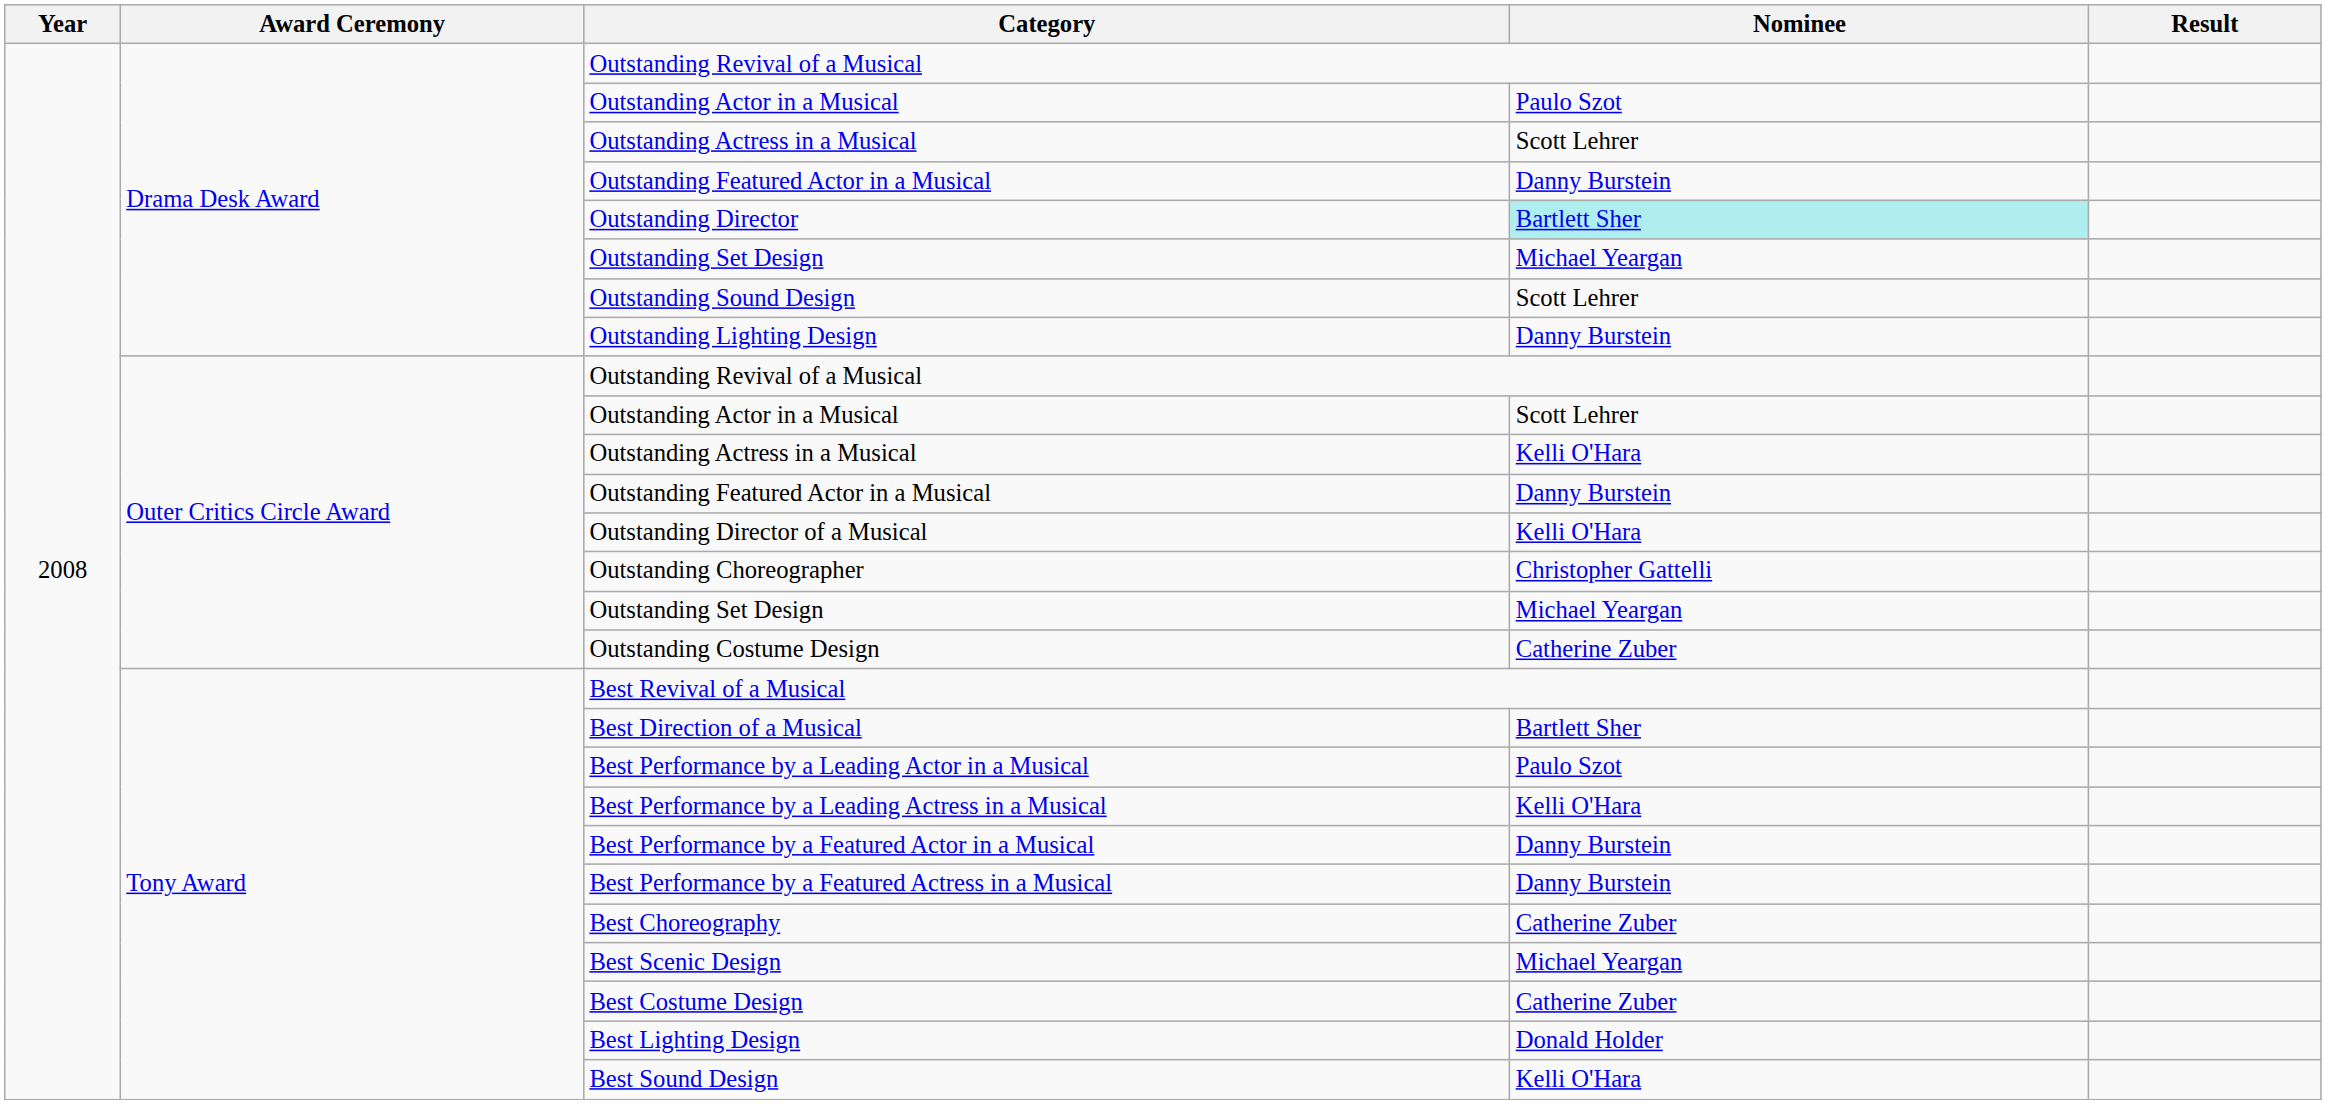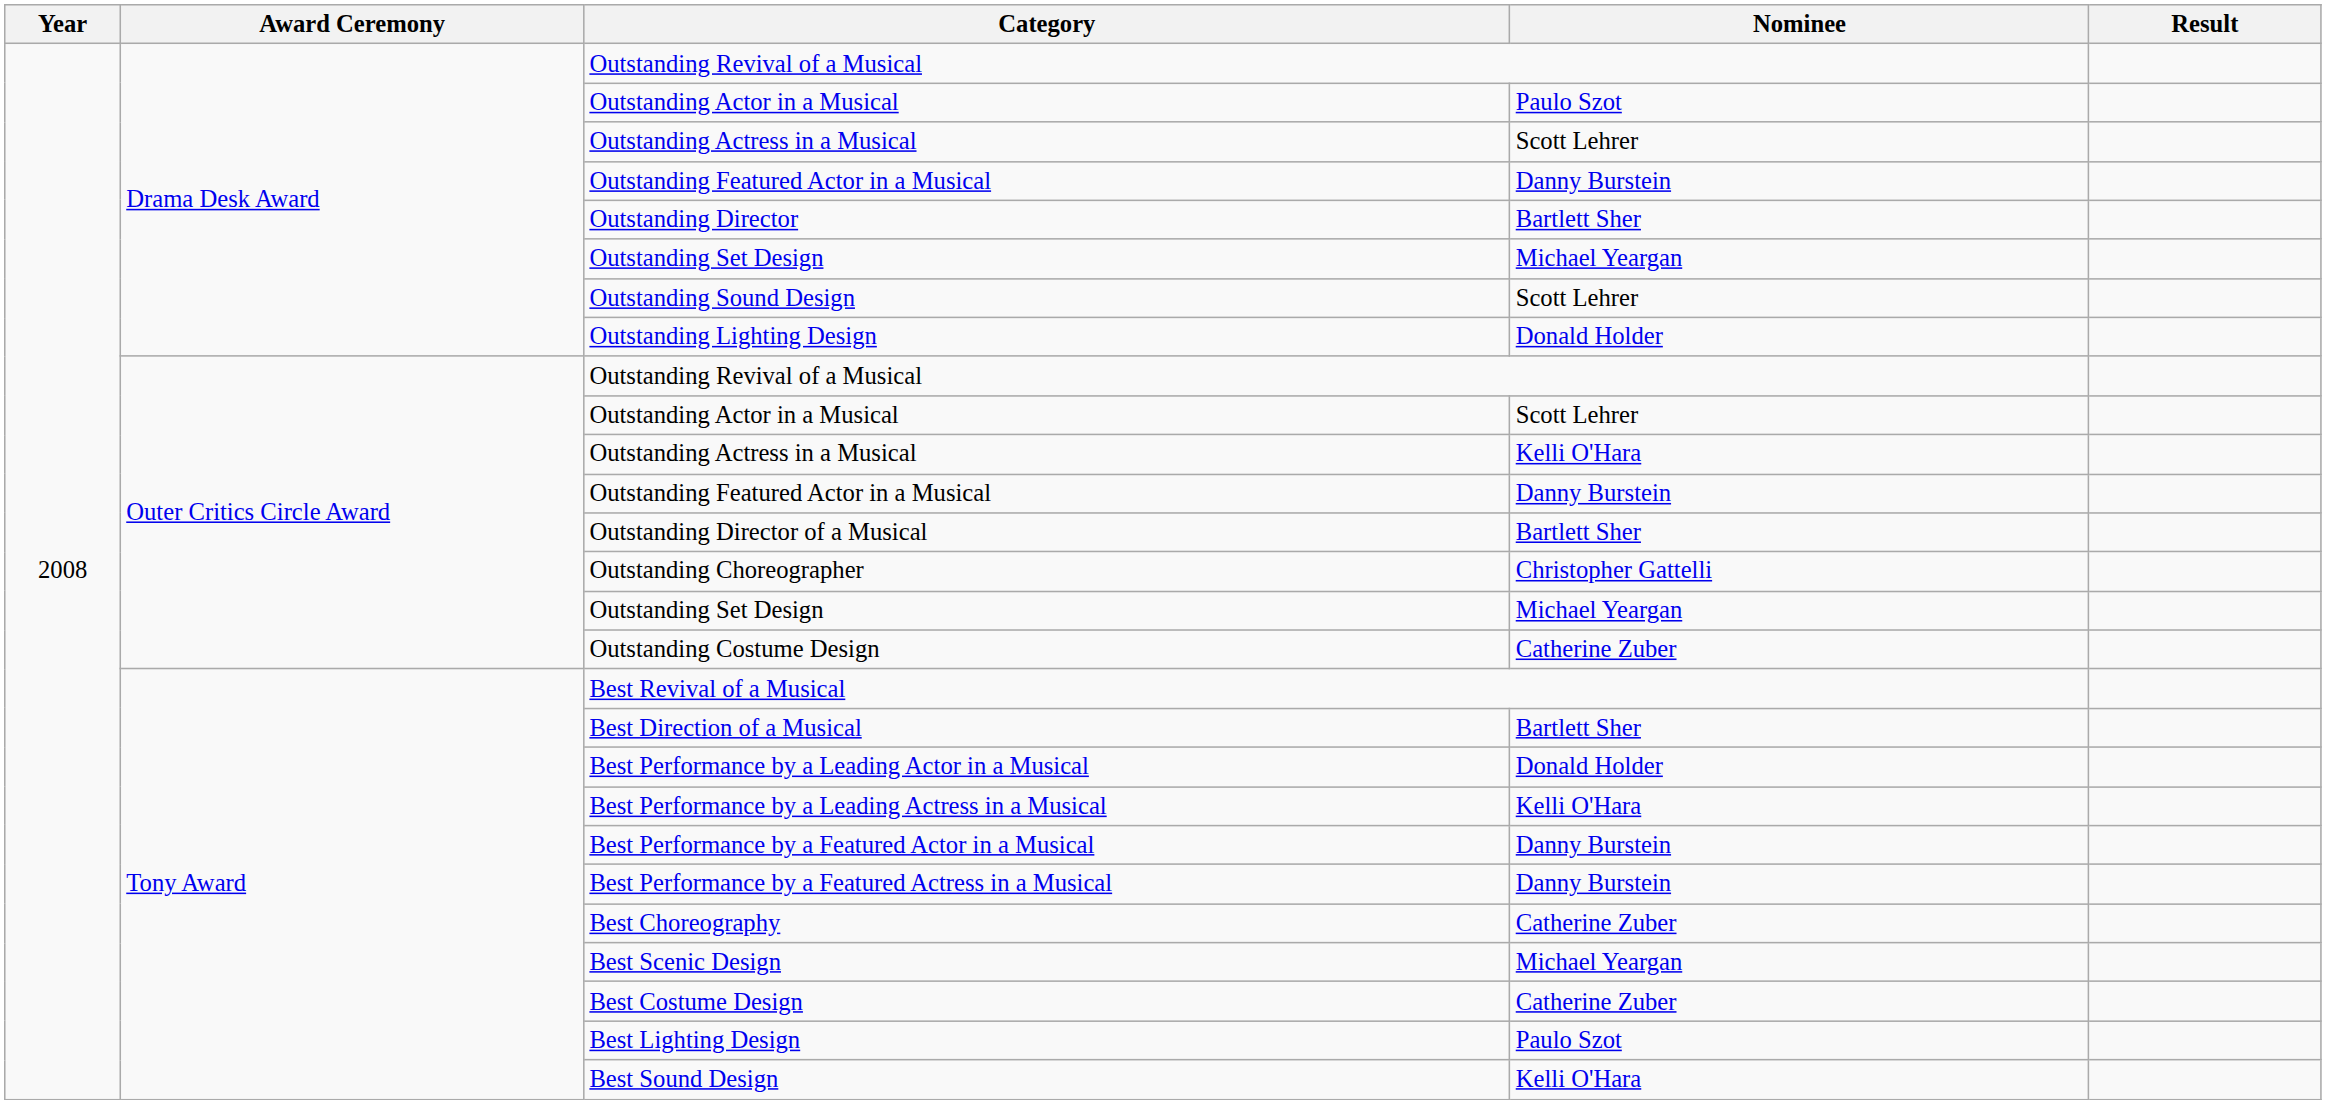 <table class="wikitable" width="95%">
 <tr>
 <th width="5%">Year</th>
 <th width="20%">Award Ceremony</th>
 <th width="40%">Category</th>
 <th width="25%">Nominee</th>
 <th width="10%">Result</th>
 </tr>
 <tr>
 <td rowspan="27" align="center">2008</td>
 <td rowspan="8"><a href='#'>Drama Desk Award</a></td>
 <td colspan="2"><a href='#'>Outstanding Revival of a Musical</a></td>
 <td></td>
 </tr>
 <tr>
 <td><a href='#'>Outstanding Actor in a Musical</a></td>
 <td><a href='#'>Paulo Szot</a></td>
 <td></td>
 </tr>
 <tr>
 <td><a href='#'>Outstanding Actress in a Musical</a></td>
 <td>Scott Lehrer</td>
 <td></td>
 </tr>
 <tr>
 <td><a href='#'>Outstanding Featured Actor in a Musical</a></td>
 <td><a href='#'>Danny Burstein</a></td>
 <td></td>
 </tr>
 <tr>
 <td><a href='#'>Outstanding Director</a></td>
-<td style="background: paleturquoise;"><a href='#'>Bartlett Sher</a></td>
+<td><a href='#'>Bartlett Sher</a></td>
 <td></td>
 </tr>
 <tr>
 <td><a href='#'>Outstanding Set Design</a></td>
 <td><a href='#'>Michael Yeargan</a></td>
 <td></td>
 </tr>
 <tr>
 <td><a href='#'>Outstanding Sound Design</a></td>
 <td>Scott Lehrer</td>
 <td></td>
 </tr>
 <tr>
 <td><a href='#'>Outstanding Lighting Design</a></td>
-<td><a href='#'>Danny Burstein</a></td>
+<td><a href='#'>Donald Holder</a></td>
 <td></td>
 </tr>
 <tr>
 <td rowspan="8"><a href='#'>Outer Critics Circle Award</a></td>
 <td colspan="2">Outstanding Revival of a Musical</td>
 <td></td>
 </tr>
 <tr>
 <td>Outstanding Actor in a Musical</td>
 <td>Scott Lehrer</td>
 <td></td>
 </tr>
 <tr>
 <td>Outstanding Actress in a Musical</td>
 <td><a href='#'>Kelli O'Hara</a></td>
 <td></td>
 </tr>
 <tr>
 <td>Outstanding Featured Actor in a Musical</td>
 <td><a href='#'>Danny Burstein</a></td>
 <td></td>
 </tr>
 <tr>
 <td>Outstanding Director of a Musical</td>
-<td><a href='#'>Kelli O'Hara</a></td>
+<td><a href='#'>Bartlett Sher</a></td>
 <td></td>
 </tr>
 <tr>
 <td>Outstanding Choreographer</td>
 <td><a href='#'>Christopher Gattelli</a></td>
 <td></td>
 </tr>
 <tr>
 <td>Outstanding Set Design</td>
 <td><a href='#'>Michael Yeargan</a></td>
 <td></td>
 </tr>
 <tr>
 <td>Outstanding Costume Design</td>
 <td><a href='#'>Catherine Zuber</a></td>
 <td></td>
 </tr>
 <tr>
 <td rowspan="11"><a href='#'>Tony Award</a></td>
 <td colspan="2"><a href='#'>Best Revival of a Musical</a></td>
 <td></td>
 </tr>
 <tr>
 <td><a href='#'>Best Direction of a Musical</a></td>
 <td><a href='#'>Bartlett Sher</a></td>
 <td></td>
 </tr>
 <tr>
 <td><a href='#'>Best Performance by a Leading Actor in a Musical</a></td>
-<td><a href='#'>Paulo Szot</a></td>
+<td><a href='#'>Donald Holder</a></td>
 <td></td>
 </tr>
 <tr>
 <td><a href='#'>Best Performance by a Leading Actress in a Musical</a></td>
 <td><a href='#'>Kelli O'Hara</a></td>
 <td></td>
 </tr>
 <tr>
 <td><a href='#'>Best Performance by a Featured Actor in a Musical</a></td>
 <td><a href='#'>Danny Burstein</a></td>
 <td></td>
 </tr>
 <tr>
 <td><a href='#'>Best Performance by a Featured Actress in a Musical</a></td>
 <td><a href='#'>Danny Burstein</a></td>
 <td></td>
 </tr>
 <tr>
 <td><a href='#'>Best Choreography</a></td>
 <td><a href='#'>Catherine Zuber</a></td>
 <td></td>
 </tr>
 <tr>
 <td><a href='#'>Best Scenic Design</a></td>
 <td><a href='#'>Michael Yeargan</a></td>
 <td></td>
 </tr>
 <tr>
 <td><a href='#'>Best Costume Design</a></td>
 <td><a href='#'>Catherine Zuber</a></td>
 <td></td>
 </tr>
 <tr>
 <td><a href='#'>Best Lighting Design</a></td>
-<td><a href='#'>Donald Holder</a></td>
+<td><a href='#'>Paulo Szot</a></td>
 <td></td>
 </tr>
 <tr>
 <td><a href='#'>Best Sound Design</a></td>
 <td><a href='#'>Kelli O'Hara</a></td>
 <td></td>
 </tr>
 </table>
